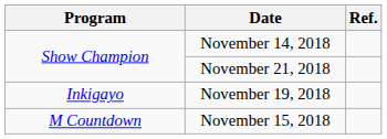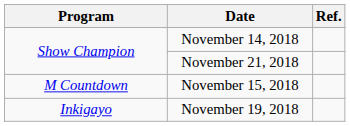 <table class="wikitable" style="text-align:center">
 <tr>
 <th width="170">Program</th>
 <th width="150">Date</th>
 <th>Ref.</th>
 </tr>
 <tr>
 <td rowspan="2"><em><a href='#'>Show Champion</a></em></td>
 <td>November 14, 2018</td>
 <td></td>
 </tr>
 <tr>
 <td>November 21, 2018</td>
 <td></td>
 </tr>
 <tr>
+<td><em><a href='#'>M Countdown</a></em></td>
+<td>November 15, 2018</td>
+<td></td>
+</tr>
+<tr>
 <td><em><a href='#'>Inkigayo</a></em></td>
 <td>November 19, 2018</td>
 <td></td>
 </tr>
-<tr>
-<td><em><a href='#'>M Countdown</a></em></td>
-<td>November 15, 2018</td>
-<td></td>
-</tr>
 </table>
